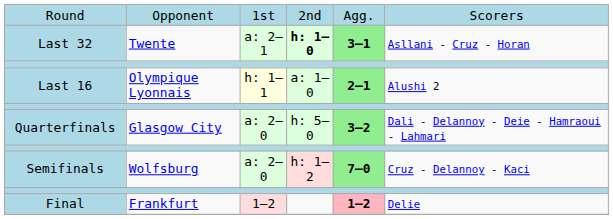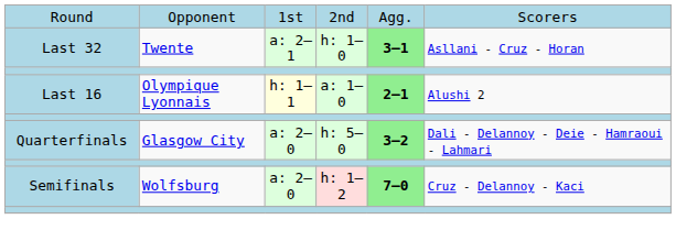 <table class="wikitable" style="text-align:center">
 <tr bgcolor=lightblue>
 <td width=150px>Round</td>
 <td width=200px>Opponent</td>
 <td width=80px>1st</td>
 <td width=80px>2nd</td>
 <td width=80px>Agg.</td>
 <td width=600px>Scorers</td>
 </tr>
 <tr>
 <td bgcolor=lightblue>Last 32</td>
 <td align=left> <a href='#'>Twente</a></td>
 <td bgcolor="#ddffdd">a: 2–1</td>
-<td bgcolor="#ddffdd"><strong>h: 1–0</strong></td>
+<td bgcolor="#ddffdd">h: 1–0</td>
 <td bgcolor=lightgreen><strong>3–1</strong></td>
 <td align=left><small><a href='#'>Asllani</a> - <a href='#'>Cruz</a> - <a href='#'>Horan</a></small></td>
 </tr>
 <tr bgcolor=lightblue>
 <td colspan=6></td>
 </tr>
 <tr>
 <td bgcolor=lightblue>Last 16</td>
 <td align=left> <a href='#'>Olympique Lyonnais</a></td>
 <td bgcolor="#ffffdd">h: 1–1</td>
 <td bgcolor="#ddffdd">a: 1–0</td>
 <td bgcolor=lightgreen><strong>2–1</strong></td>
 <td align=left><small><a href='#'>Alushi</a> 2 </small></td>
 </tr>
 <tr bgcolor=lightblue>
 <td colspan=6></td>
 </tr>
 <tr>
 <td bgcolor=lightblue>Quarterfinals</td>
 <td align=left> <a href='#'>Glasgow City</a></td>
 <td bgcolor="#ddffdd">a: 2–0</td>
 <td bgcolor="#ddffdd">h: 5–0</td>
 <td bgcolor=lightgreen><strong>3–2</strong></td>
 <td align=left><small><a href='#'>Dali</a> - <a href='#'>Delannoy</a> - <a href='#'>Deie</a> - <a href='#'>Hamraoui</a> - <a href='#'>Lahmari</a></small></td>
 </tr>
 <tr bgcolor=lightblue>
 <td colspan=6></td>
 </tr>
 <tr>
 <td bgcolor=lightblue>Semifinals</td>
 <td align=left> <a href='#'>Wolfsburg</a></td>
 <td bgcolor="#ddffdd">a: 2–0</td>
 <td bgcolor="#ffdddd">h: 1–2</td>
 <td bgcolor=lightgreen><strong>7–0</strong></td>
 <td align=left><small><a href='#'>Cruz</a> - <a href='#'>Delannoy</a> - <a href='#'>Kaci</a></small></td>
 </tr>
 <tr bgcolor=lightblue>
 <td colspan=6></td>
 </tr>
 <tr>
-<td bgcolor=lightblue>Final</td>
-<td align=left> <a href='#'>Frankfurt</a></td>
-<td bgcolor="#ffdddd">1–2</td>
-<td></td>
-<td bgcolor=lightpink><strong>1–2</strong></td>
-<td align=left><small><a href='#'>Delie</a></small></td>
-</tr>
-<tr>
 </tr>
 </table>
